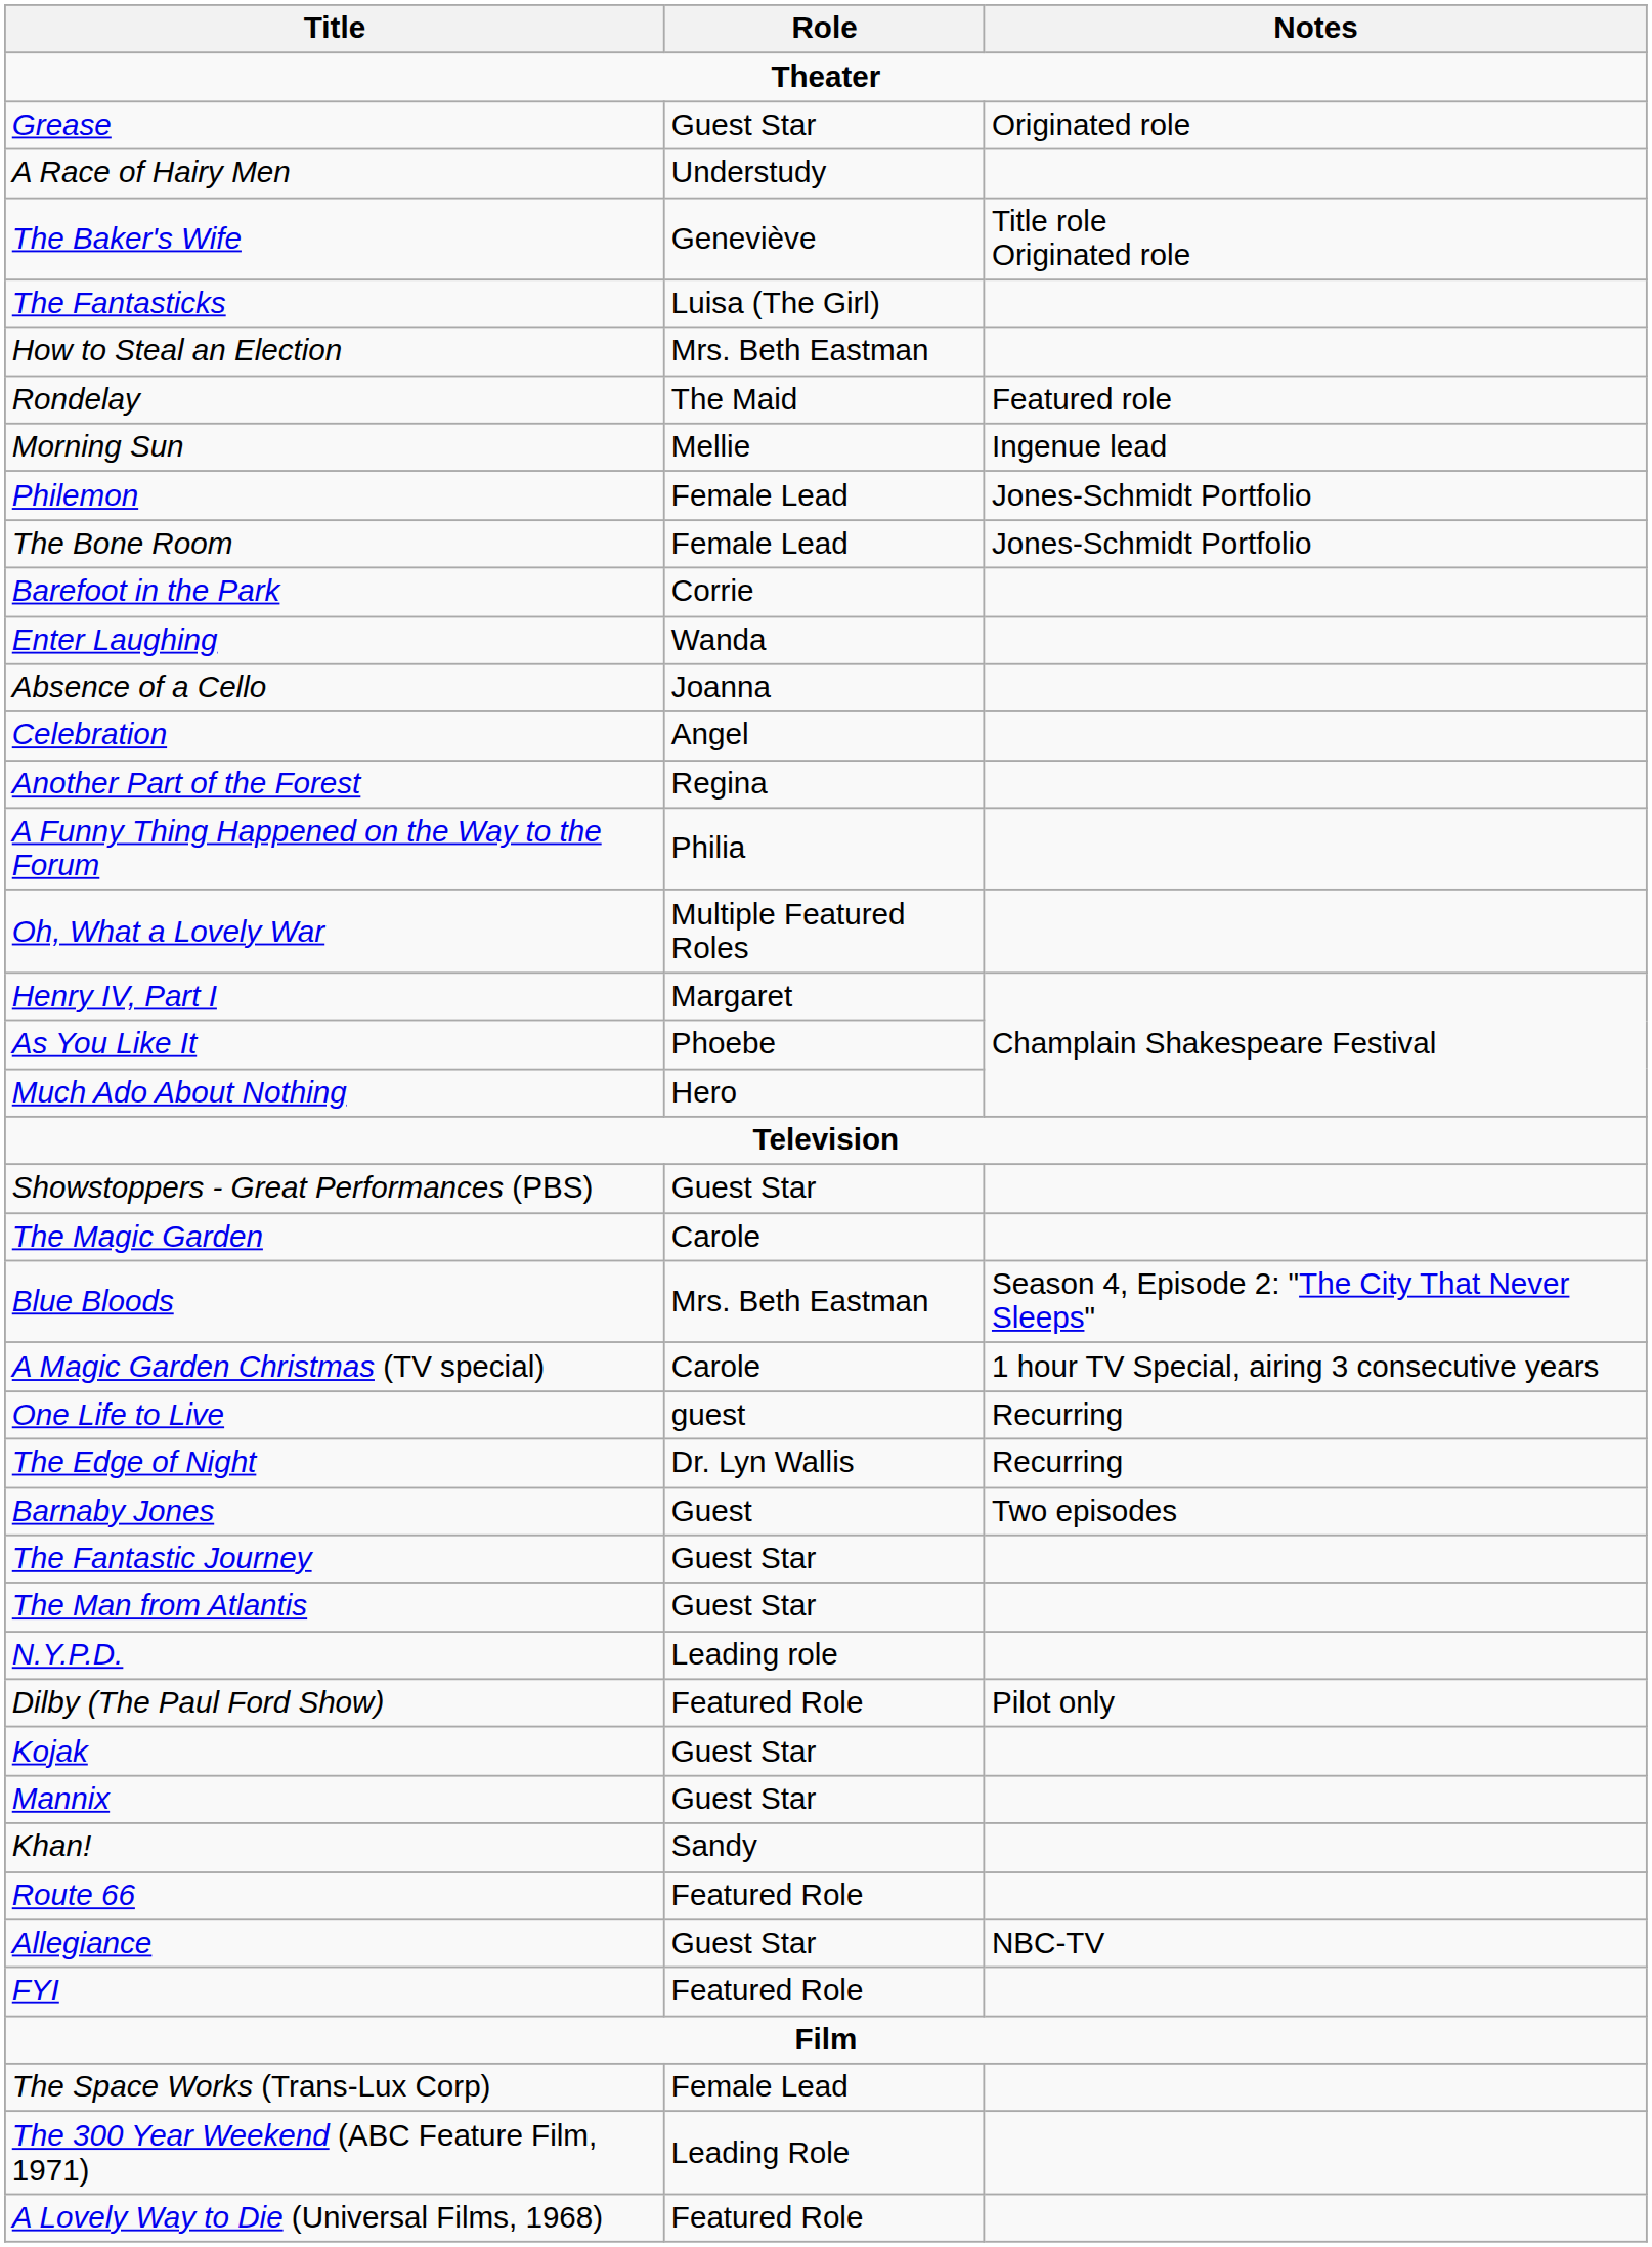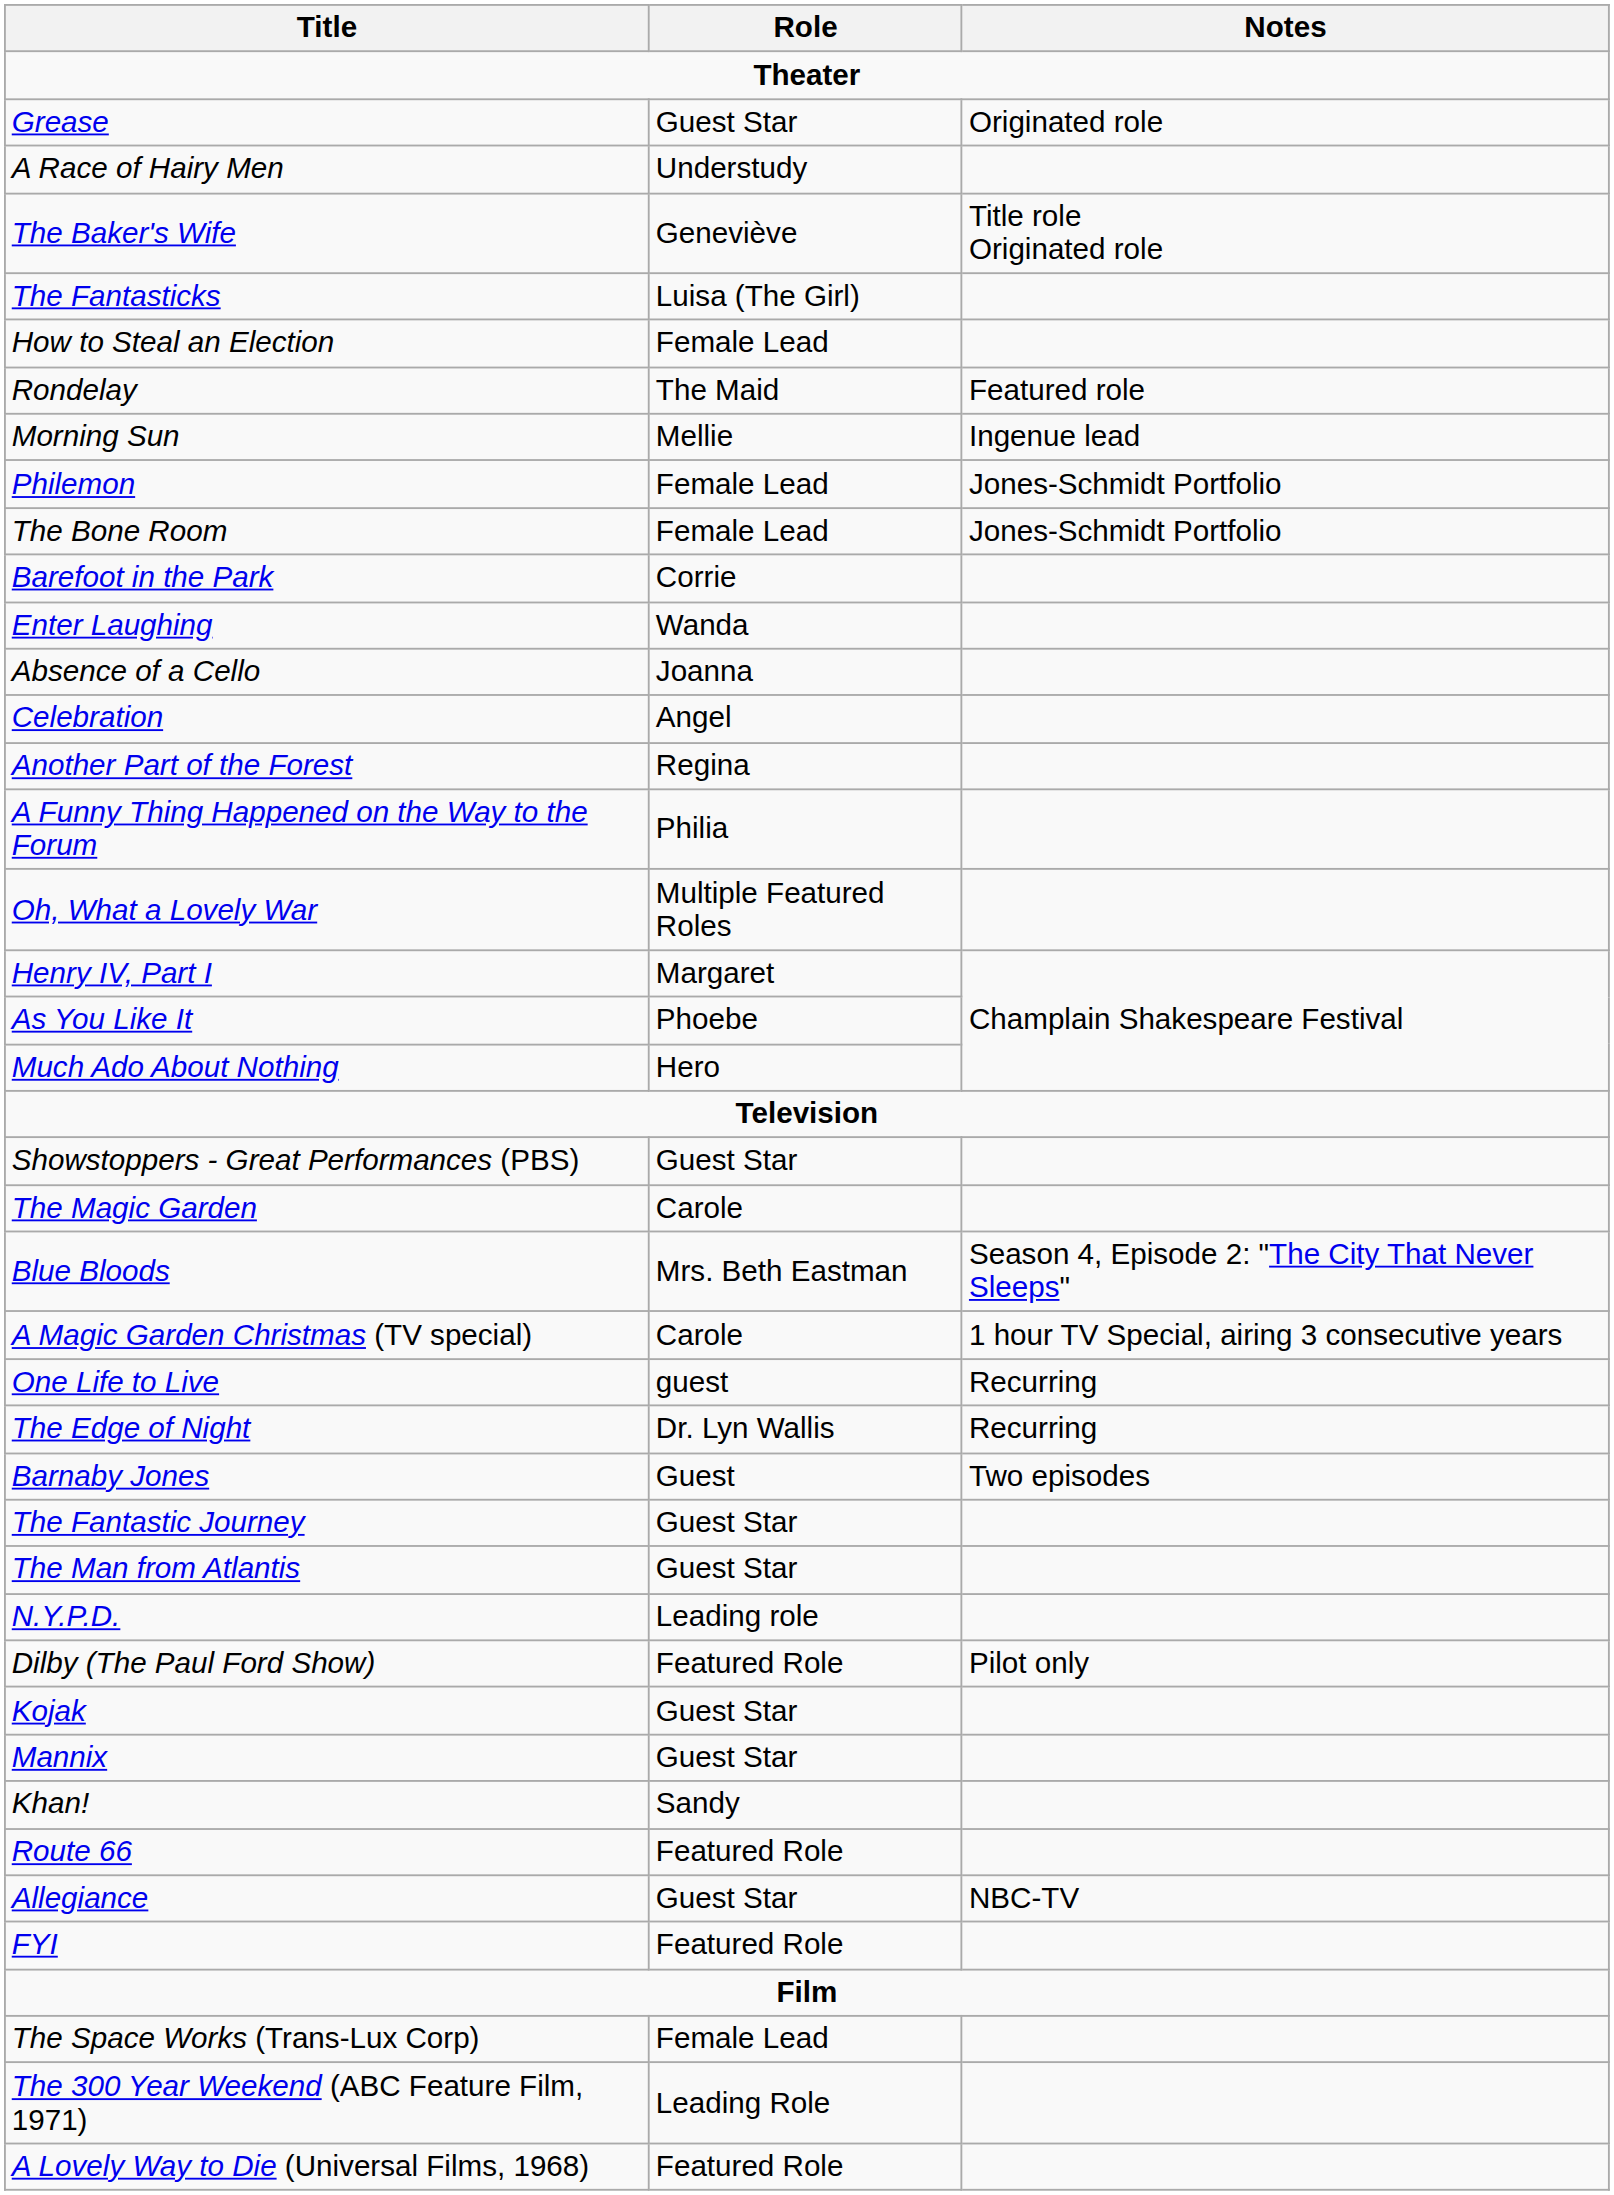 <table class="wikitable">
 <tr>
 <th>Title</th>
 <th>Role</th>
 <th>Notes</th>
 </tr>
 <tr>
 <td colspan="3" align="center"><strong>Theater</strong></td>
 </tr>
 <tr>
 <td><em><a href='#'>Grease</a></em></td>
 <td>Guest Star</td>
 <td>Originated role</td>
 </tr>
 <tr>
 <td><em>A Race of Hairy Men</em></td>
 <td>Understudy</td>
 <td></td>
 </tr>
 <tr>
 <td><em><a href='#'>The Baker's Wife</a></em></td>
 <td>Geneviève</td>
 <td>Title role<br>Originated role</td>
 </tr>
 <tr>
 <td><em><a href='#'>The Fantasticks</a></em></td>
 <td>Luisa (The Girl)</td>
 <td></td>
 </tr>
 <tr>
 <td><em>How to Steal an Election</em></td>
-<td>Mrs. Beth Eastman</td>
+<td>Female Lead</td>
 <td></td>
 </tr>
 <tr>
 <td><em>Rondelay</em></td>
 <td>The Maid</td>
 <td>Featured role</td>
 </tr>
 <tr>
 <td><em>Morning Sun</em></td>
 <td>Mellie</td>
 <td>Ingenue lead</td>
 </tr>
 <tr>
 <td><em><a href='#'>Philemon</a></em></td>
 <td>Female Lead</td>
 <td>Jones-Schmidt Portfolio</td>
 </tr>
 <tr>
 <td><em>The Bone Room</em></td>
 <td>Female Lead</td>
 <td>Jones-Schmidt Portfolio</td>
 </tr>
 <tr>
 <td><em><a href='#'>Barefoot in the Park</a></em></td>
 <td>Corrie</td>
 <td></td>
 </tr>
 <tr>
 <td><em><a href='#'>Enter Laughing</a></em></td>
 <td>Wanda</td>
 <td></td>
 </tr>
 <tr>
 <td><em>Absence of a Cello</em></td>
 <td>Joanna</td>
 <td></td>
 </tr>
 <tr>
 <td><em><a href='#'>Celebration</a></em></td>
 <td>Angel</td>
 <td></td>
 </tr>
 <tr>
 <td><em><a href='#'>Another Part of the Forest</a></em></td>
 <td>Regina</td>
 <td></td>
 </tr>
 <tr>
 <td><em><a href='#'>A Funny Thing Happened on the Way to the Forum</a></em></td>
 <td>Philia</td>
 <td></td>
 </tr>
 <tr>
 <td><em><a href='#'>Oh, What a Lovely War</a></em></td>
 <td>Multiple Featured Roles</td>
 <td></td>
 </tr>
 <tr>
 <td><em><a href='#'>Henry IV, Part I</a></em></td>
 <td>Margaret</td>
 <td rowspan="3">Champlain Shakespeare Festival</td>
 </tr>
 <tr>
 <td><em><a href='#'>As You Like It</a></em></td>
 <td>Phoebe</td>
 </tr>
 <tr>
 <td><em><a href='#'>Much Ado About Nothing</a></em></td>
 <td>Hero</td>
 </tr>
 <tr>
 <td colspan="3" align="center"><strong>Television</strong></td>
 </tr>
 <tr>
 <td><em>Showstoppers - Great Performances</em> (PBS)</td>
 <td>Guest Star</td>
 <td></td>
 </tr>
 <tr>
 <td><em><a href='#'>The Magic Garden</a></em></td>
 <td>Carole</td>
 <td></td>
 </tr>
 <tr>
 <td><em><a href='#'>Blue Bloods</a></em></td>
 <td>Mrs. Beth Eastman</td>
 <td>Season 4, Episode 2: "<a href='#'>The City That Never Sleeps</a>"</td>
 </tr>
 <tr>
 <td><em><a href='#'>A Magic Garden Christmas</a></em> (TV special)</td>
 <td>Carole</td>
 <td>1 hour TV Special, airing 3 consecutive years</td>
 </tr>
 <tr>
 <td><em><a href='#'>One Life to Live</a></em></td>
 <td>guest</td>
 <td>Recurring</td>
 </tr>
 <tr>
 <td><em><a href='#'>The Edge of Night</a></em></td>
 <td>Dr. Lyn Wallis</td>
 <td>Recurring</td>
 </tr>
 <tr>
 <td><em><a href='#'>Barnaby Jones</a></em></td>
 <td>Guest</td>
 <td>Two episodes</td>
 </tr>
 <tr>
 <td><em><a href='#'>The Fantastic Journey</a></em></td>
 <td>Guest Star</td>
 <td></td>
 </tr>
 <tr>
 <td><em><a href='#'>The Man from Atlantis</a></em></td>
 <td>Guest Star</td>
 <td></td>
 </tr>
 <tr>
 <td><em><a href='#'>N.Y.P.D.</a></em></td>
 <td>Leading role</td>
 <td></td>
 </tr>
 <tr>
 <td><em>Dilby (The Paul Ford Show)</em></td>
 <td>Featured Role</td>
 <td>Pilot only</td>
 </tr>
 <tr>
 <td><em><a href='#'>Kojak</a></em></td>
 <td>Guest Star</td>
 <td></td>
 </tr>
 <tr>
 <td><em><a href='#'>Mannix</a></em></td>
 <td>Guest Star</td>
 <td></td>
 </tr>
 <tr>
 <td><em>Khan!</em></td>
 <td>Sandy</td>
 <td></td>
 </tr>
 <tr>
 <td><em><a href='#'>Route 66</a></em></td>
 <td>Featured Role</td>
 <td></td>
 </tr>
 <tr>
 <td><em><a href='#'>Allegiance</a></em></td>
 <td>Guest Star</td>
 <td>NBC-TV</td>
 </tr>
 <tr>
 <td><em><a href='#'>FYI</a></em></td>
 <td>Featured Role</td>
 <td></td>
 </tr>
 <tr>
 <td colspan="3" align="center"><strong>Film</strong></td>
 </tr>
 <tr>
 <td><em>The Space Works</em> (Trans-Lux Corp)</td>
 <td>Female Lead</td>
 <td></td>
 </tr>
 <tr>
 <td><em><a href='#'>The 300 Year Weekend</a></em> (ABC Feature Film, 1971)</td>
 <td>Leading Role</td>
 <td></td>
 </tr>
 <tr>
 <td><em><a href='#'>A Lovely Way to Die</a></em> (Universal Films, 1968)</td>
 <td>Featured Role</td>
 <td></td>
 </tr>
 </table>
